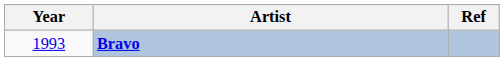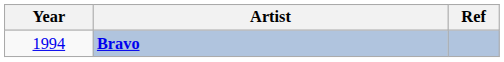 <table class="wikitable" style="width:55%;">
 <tr style="background:#bebebe;">
 <th style="width:10%;">Year</th>
 <th style="width:40%;">Artist</th>
 <th style="width:5%;">Ref</th>
 </tr>
 <tr>
-<td align="center"><a href='#'>1993</a></td>
+<td align="center"><a href='#'>1994</a></td>
 <td style="background:#B0C4DE"><strong><a href='#'>Bravo</a> </strong></td>
 <td style="background:#B0C4DE" align="center"></td>
 </tr>
 </table>
